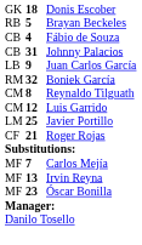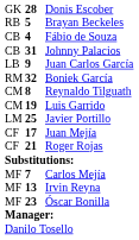 <table style = "font-size: 90%" cellspacing = "0" cellpadding = "0">
 <tr>
 <td colspan = 4></td>
 </tr>
 <tr>
 <th style="width:25px;"></th>
 <th style="width:25px;"></th>
 </tr>
 <tr>
 <td>GK</td>
-<td><strong>18</strong></td>
+<td><strong>28</strong></td>
 <td> <a href='#'>Donis Escober</a></td>
 <td></td>
 <td></td>
 </tr>
 <tr>
 <td>RB</td>
 <td><strong>5</strong></td>
 <td> <a href='#'>Brayan Beckeles</a></td>
 </tr>
 <tr>
 <td>CB</td>
 <td><strong>4</strong></td>
 <td> <a href='#'>Fábio de Souza</a></td>
 </tr>
 <tr>
 <td>CB</td>
 <td><strong>31</strong></td>
 <td> <a href='#'>Johnny Palacios</a></td>
 </tr>
 <tr>
 <td>LB</td>
 <td><strong>9</strong></td>
 <td> <a href='#'>Juan Carlos García</a></td>
 </tr>
 <tr>
 <td>RM</td>
 <td><strong>32</strong></td>
 <td> <a href='#'>Boniek García</a></td>
 </tr>
 <tr>
 <td>CM</td>
 <td><strong>8</strong></td>
 <td> <a href='#'>Reynaldo Tilguath</a></td>
 <td></td>
 <td></td>
 </tr>
 <tr>
 <td>CM</td>
-<td><strong>12</strong></td>
+<td><strong>19</strong></td>
 <td> <a href='#'>Luis Garrido</a></td>
 </tr>
 <tr>
 <td>LM</td>
 <td><strong>25</strong></td>
 <td> <a href='#'>Javier Portillo</a></td>
+<td></td>
+<td></td>
+</tr>
+<tr>
+<td>CF</td>
+<td><strong>17</strong></td>
+<td> <a href='#'>Juan Mejía</a></td>
+<td></td>
+<td></td>
 <td></td>
 <td></td>
 </tr>
 <tr>
 <td>CF</td>
 <td><strong>21</strong></td>
 <td> <a href='#'>Roger Rojas</a></td>
 </tr>
 <tr>
 <td colspan = 3><strong>Substitutions:</strong></td>
 </tr>
 <tr>
 <td>MF</td>
 <td><strong>7</strong></td>
 <td> <a href='#'>Carlos Mejía</a></td>
 <td></td>
 <td></td>
 </tr>
 <tr>
 <td>MF</td>
 <td><strong>13</strong></td>
 <td> <a href='#'>Irvin Reyna</a></td>
 <td></td>
 <td></td>
 </tr>
 <tr>
 <td>MF</td>
 <td><strong>23</strong></td>
 <td> <a href='#'>Óscar Bonilla</a></td>
 <td></td>
 <td></td>
 </tr>
 <tr>
 <td colspan = 3><strong>Manager:</strong></td>
 </tr>
 <tr>
 <td colspan = 3> <a href='#'>Danilo Tosello</a></td>
 </tr>
 </table>
